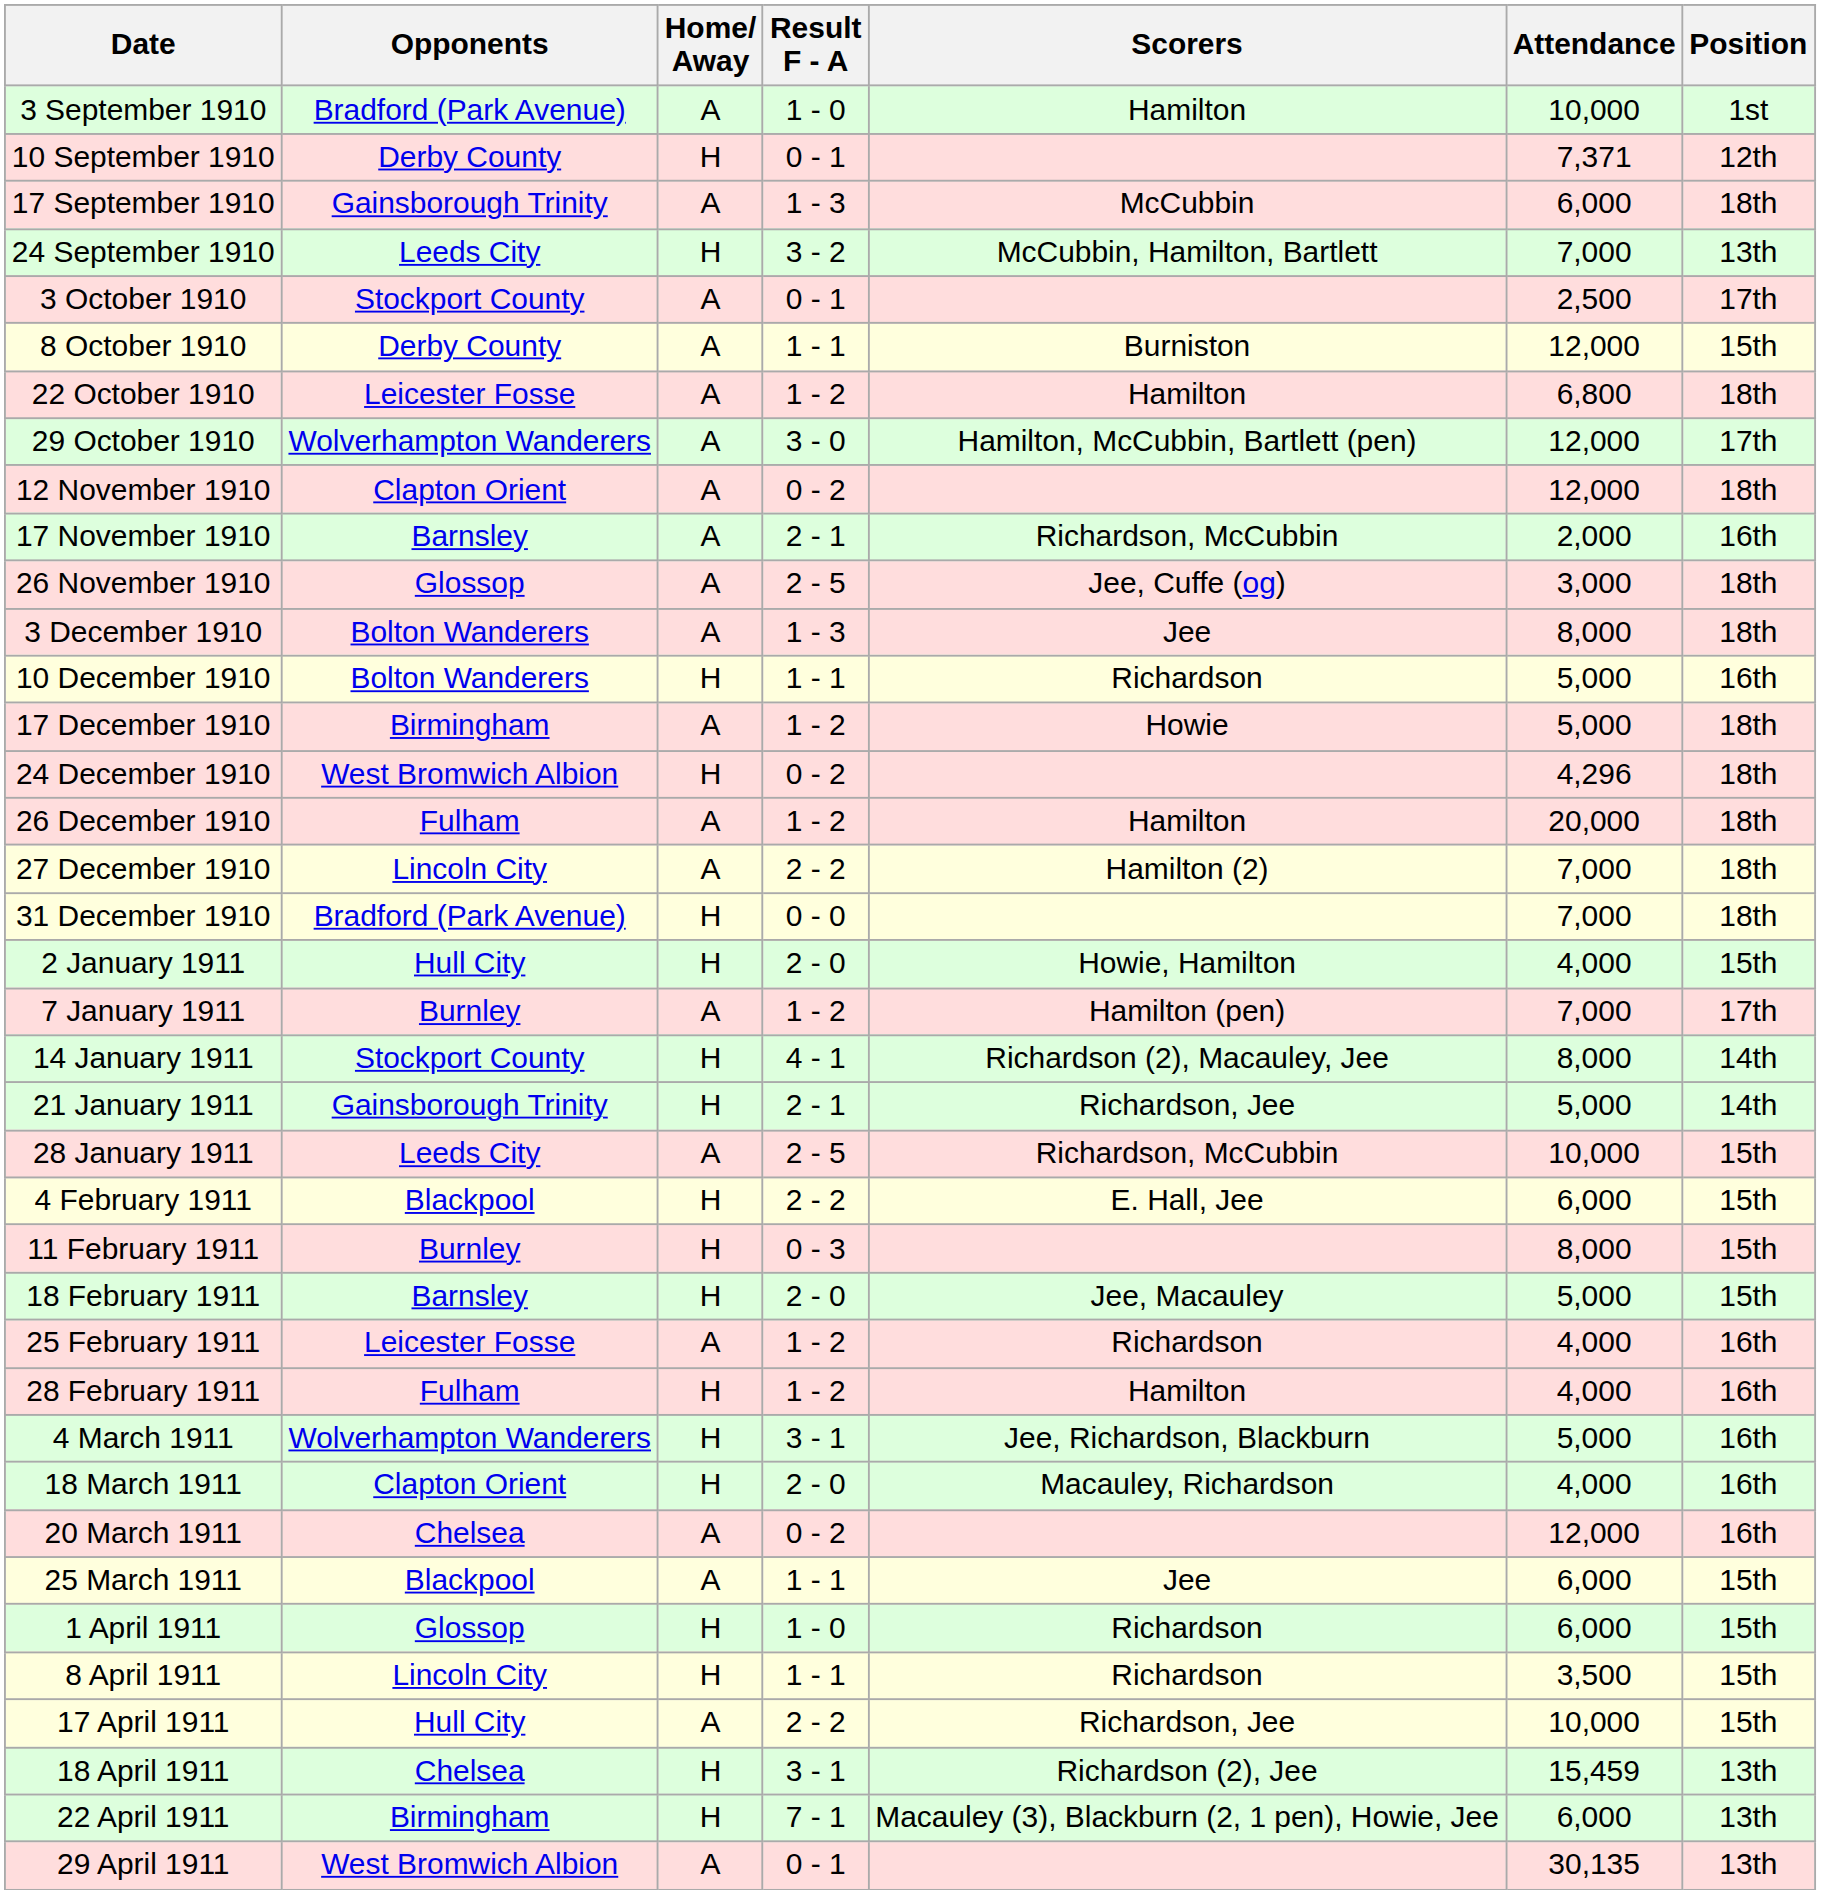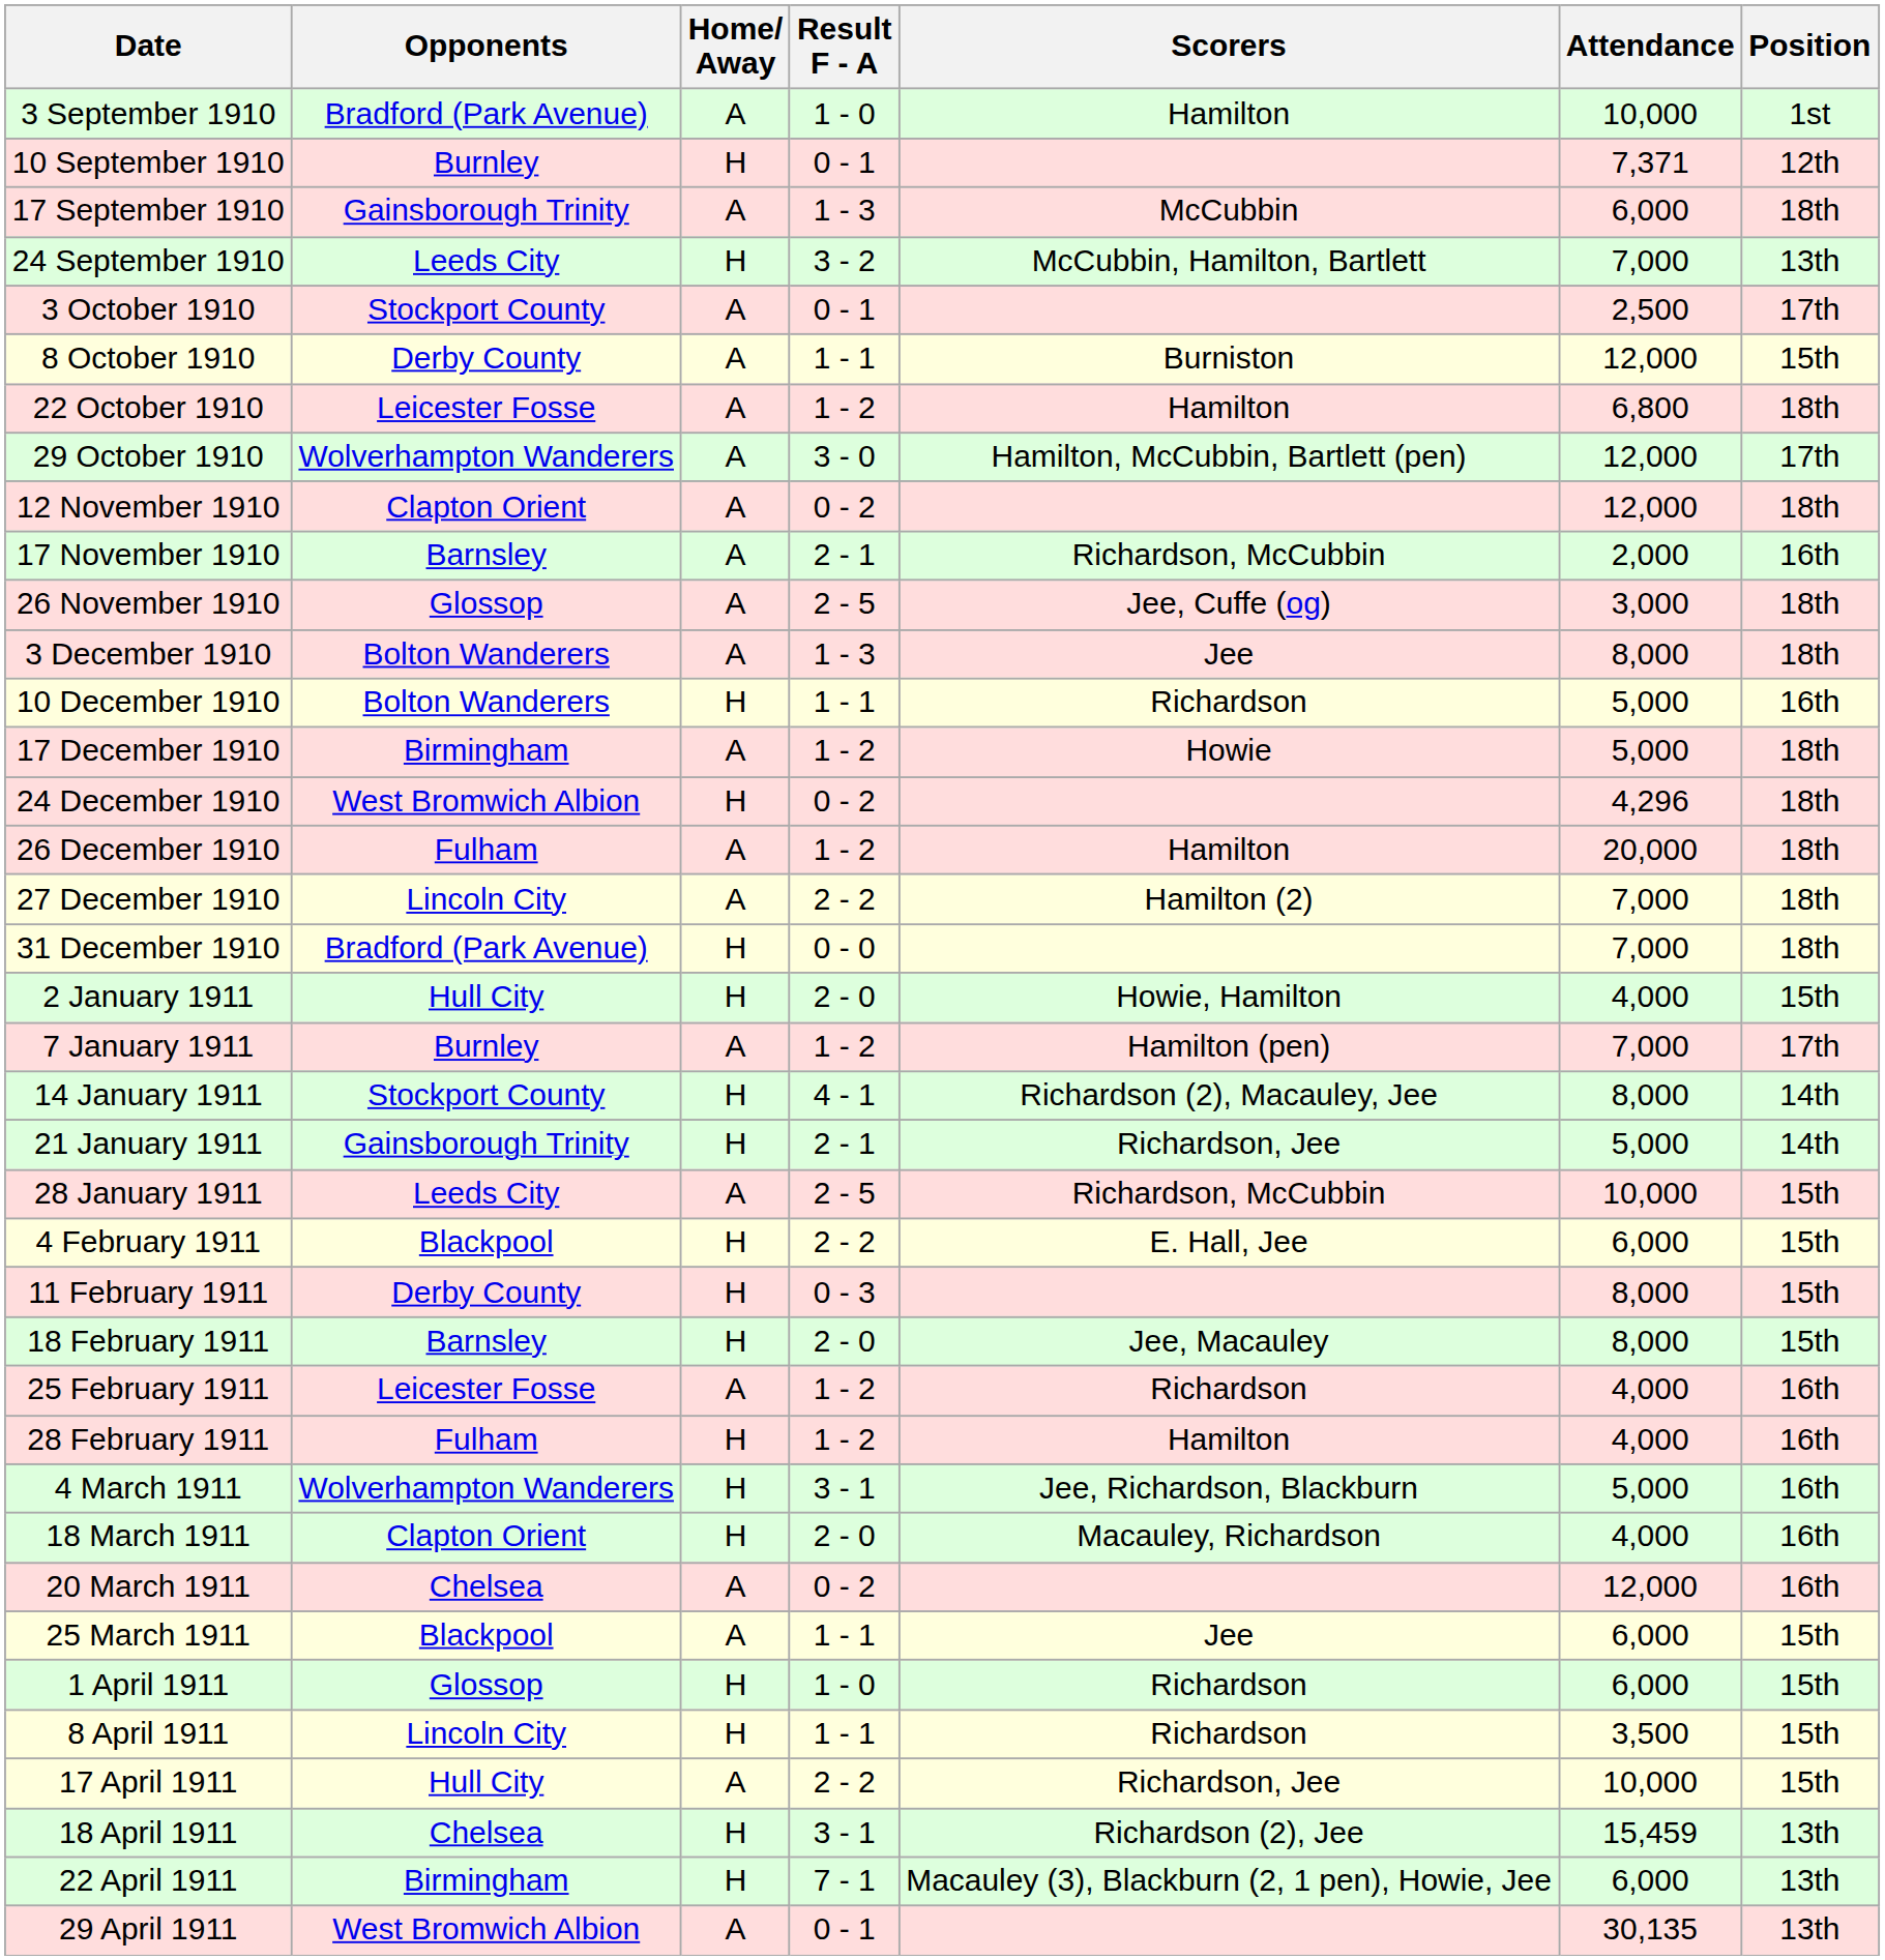 <table class="wikitable" style="text-align:center">
 <tr>
 <th>Date</th>
 <th>Opponents</th>
 <th>Home/<br>Away</th>
 <th>Result<br>F - A</th>
 <th>Scorers</th>
 <th>Attendance</th>
 <th>Position</th>
 </tr>
 <tr bgcolor="#ddffdd">
 <td>3 September 1910</td>
 <td><a href='#'>Bradford (Park Avenue)</a></td>
 <td>A</td>
 <td>1 - 0</td>
 <td>Hamilton</td>
 <td>10,000</td>
 <td>1st</td>
 </tr>
 <tr bgcolor="#ffdddd">
 <td>10 September 1910</td>
-<td><a href='#'>Derby County</a></td>
+<td><a href='#'>Burnley</a></td>
 <td>H</td>
 <td>0 - 1</td>
 <td></td>
 <td>7,371</td>
 <td>12th</td>
 </tr>
 <tr bgcolor="#ffdddd">
 <td>17 September 1910</td>
 <td><a href='#'>Gainsborough Trinity</a></td>
 <td>A</td>
 <td>1 - 3</td>
 <td>McCubbin</td>
 <td>6,000</td>
 <td>18th</td>
 </tr>
 <tr bgcolor="#ddffdd">
 <td>24 September 1910</td>
 <td><a href='#'>Leeds City</a></td>
 <td>H</td>
 <td>3 - 2</td>
 <td>McCubbin, Hamilton, Bartlett</td>
 <td>7,000</td>
 <td>13th</td>
 </tr>
 <tr bgcolor="#ffdddd">
 <td>3 October 1910</td>
 <td><a href='#'>Stockport County</a></td>
 <td>A</td>
 <td>0 - 1</td>
 <td></td>
 <td>2,500</td>
 <td>17th</td>
 </tr>
 <tr bgcolor="#ffffdd">
 <td>8 October 1910</td>
 <td><a href='#'>Derby County</a></td>
 <td>A</td>
 <td>1 - 1</td>
 <td>Burniston</td>
 <td>12,000</td>
 <td>15th</td>
 </tr>
 <tr bgcolor="#ffdddd">
 <td>22 October 1910</td>
 <td><a href='#'>Leicester Fosse</a></td>
 <td>A</td>
 <td>1 - 2</td>
 <td>Hamilton</td>
 <td>6,800</td>
 <td>18th</td>
 </tr>
 <tr bgcolor="#ddffdd">
 <td>29 October 1910</td>
 <td><a href='#'>Wolverhampton Wanderers</a></td>
 <td>A</td>
 <td>3 - 0</td>
 <td>Hamilton, McCubbin, Bartlett (pen)</td>
 <td>12,000</td>
 <td>17th</td>
 </tr>
 <tr bgcolor="#ffdddd">
 <td>12 November 1910</td>
 <td><a href='#'>Clapton Orient</a></td>
 <td>A</td>
 <td>0 - 2</td>
 <td></td>
 <td>12,000</td>
 <td>18th</td>
 </tr>
 <tr bgcolor="#ddffdd">
 <td>17 November 1910</td>
 <td><a href='#'>Barnsley</a></td>
 <td>A</td>
 <td>2 - 1</td>
 <td>Richardson, McCubbin</td>
 <td>2,000</td>
 <td>16th</td>
 </tr>
 <tr bgcolor="#ffdddd">
 <td>26 November 1910</td>
 <td><a href='#'>Glossop</a></td>
 <td>A</td>
 <td>2 - 5</td>
 <td>Jee, Cuffe (<a href='#'>og</a>)</td>
 <td>3,000</td>
 <td>18th</td>
 </tr>
 <tr bgcolor="#ffdddd">
 <td>3 December 1910</td>
 <td><a href='#'>Bolton Wanderers</a></td>
 <td>A</td>
 <td>1 - 3</td>
 <td>Jee</td>
 <td>8,000</td>
 <td>18th</td>
 </tr>
 <tr bgcolor="#ffffdd">
 <td>10 December 1910</td>
 <td><a href='#'>Bolton Wanderers</a></td>
 <td>H</td>
 <td>1 - 1</td>
 <td>Richardson</td>
 <td>5,000</td>
 <td>16th</td>
 </tr>
 <tr bgcolor="#ffdddd">
 <td>17 December 1910</td>
 <td><a href='#'>Birmingham</a></td>
 <td>A</td>
 <td>1 - 2</td>
 <td>Howie</td>
 <td>5,000</td>
 <td>18th</td>
 </tr>
 <tr bgcolor="#ffdddd">
 <td>24 December 1910</td>
 <td><a href='#'>West Bromwich Albion</a></td>
 <td>H</td>
 <td>0 - 2</td>
 <td></td>
 <td>4,296</td>
 <td>18th</td>
 </tr>
 <tr bgcolor="#ffdddd">
 <td>26 December 1910</td>
 <td><a href='#'>Fulham</a></td>
 <td>A</td>
 <td>1 - 2</td>
 <td>Hamilton</td>
 <td>20,000</td>
 <td>18th</td>
 </tr>
 <tr bgcolor="#ffffdd">
 <td>27 December 1910</td>
 <td><a href='#'>Lincoln City</a></td>
 <td>A</td>
 <td>2 - 2</td>
 <td>Hamilton (2)</td>
 <td>7,000</td>
 <td>18th</td>
 </tr>
 <tr bgcolor="#ffffdd">
 <td>31 December 1910</td>
 <td><a href='#'>Bradford (Park Avenue)</a></td>
 <td>H</td>
 <td>0 - 0</td>
 <td></td>
 <td>7,000</td>
 <td>18th</td>
 </tr>
 <tr bgcolor="#ddffdd">
 <td>2 January 1911</td>
 <td><a href='#'>Hull City</a></td>
 <td>H</td>
 <td>2 - 0</td>
 <td>Howie, Hamilton</td>
 <td>4,000</td>
 <td>15th</td>
 </tr>
 <tr bgcolor="#ffdddd">
 <td>7 January 1911</td>
 <td><a href='#'>Burnley</a></td>
 <td>A</td>
 <td>1 - 2</td>
 <td>Hamilton (pen)</td>
 <td>7,000</td>
 <td>17th</td>
 </tr>
 <tr bgcolor="#ddffdd">
 <td>14 January 1911</td>
 <td><a href='#'>Stockport County</a></td>
 <td>H</td>
 <td>4 - 1</td>
 <td>Richardson (2), Macauley, Jee</td>
 <td>8,000</td>
 <td>14th</td>
 </tr>
 <tr bgcolor="#ddffdd">
 <td>21 January 1911</td>
 <td><a href='#'>Gainsborough Trinity</a></td>
 <td>H</td>
 <td>2 - 1</td>
 <td>Richardson, Jee</td>
 <td>5,000</td>
 <td>14th</td>
 </tr>
 <tr bgcolor="#ffdddd">
 <td>28 January 1911</td>
 <td><a href='#'>Leeds City</a></td>
 <td>A</td>
 <td>2 - 5</td>
 <td>Richardson, McCubbin</td>
 <td>10,000</td>
 <td>15th</td>
 </tr>
 <tr bgcolor="#ffffdd">
 <td>4 February 1911</td>
 <td><a href='#'>Blackpool</a></td>
 <td>H</td>
 <td>2 - 2</td>
 <td>E. Hall, Jee</td>
 <td>6,000</td>
 <td>15th</td>
 </tr>
 <tr bgcolor="#ffdddd">
 <td>11 February 1911</td>
-<td><a href='#'>Burnley</a></td>
+<td><a href='#'>Derby County</a></td>
 <td>H</td>
 <td>0 - 3</td>
 <td></td>
 <td>8,000</td>
 <td>15th</td>
 </tr>
 <tr bgcolor="#ddffdd">
 <td>18 February 1911</td>
 <td><a href='#'>Barnsley</a></td>
 <td>H</td>
 <td>2 - 0</td>
 <td>Jee, Macauley</td>
-<td>5,000</td>
+<td>8,000</td>
 <td>15th</td>
 </tr>
 <tr bgcolor="#ffdddd">
 <td>25 February 1911</td>
 <td><a href='#'>Leicester Fosse</a></td>
 <td>A</td>
 <td>1 - 2</td>
 <td>Richardson</td>
 <td>4,000</td>
 <td>16th</td>
 </tr>
 <tr bgcolor="#ffdddd">
 <td>28 February 1911</td>
 <td><a href='#'>Fulham</a></td>
 <td>H</td>
 <td>1 - 2</td>
 <td>Hamilton</td>
 <td>4,000</td>
 <td>16th</td>
 </tr>
 <tr bgcolor="#ddffdd">
 <td>4 March 1911</td>
 <td><a href='#'>Wolverhampton Wanderers</a></td>
 <td>H</td>
 <td>3 - 1</td>
 <td>Jee, Richardson, Blackburn</td>
 <td>5,000</td>
 <td>16th</td>
 </tr>
 <tr bgcolor="#ddffdd">
 <td>18 March 1911</td>
 <td><a href='#'>Clapton Orient</a></td>
 <td>H</td>
 <td>2 - 0</td>
 <td>Macauley, Richardson</td>
 <td>4,000</td>
 <td>16th</td>
 </tr>
 <tr bgcolor="#ffdddd">
 <td>20 March 1911</td>
 <td><a href='#'>Chelsea</a></td>
 <td>A</td>
 <td>0 - 2</td>
 <td></td>
 <td>12,000</td>
 <td>16th</td>
 </tr>
 <tr bgcolor="#ffffdd">
 <td>25 March 1911</td>
 <td><a href='#'>Blackpool</a></td>
 <td>A</td>
 <td>1 - 1</td>
 <td>Jee</td>
 <td>6,000</td>
 <td>15th</td>
 </tr>
 <tr bgcolor="#ddffdd">
 <td>1 April 1911</td>
 <td><a href='#'>Glossop</a></td>
 <td>H</td>
 <td>1 - 0</td>
 <td>Richardson</td>
 <td>6,000</td>
 <td>15th</td>
 </tr>
 <tr bgcolor="#ffffdd">
 <td>8 April 1911</td>
 <td><a href='#'>Lincoln City</a></td>
 <td>H</td>
 <td>1 - 1</td>
 <td>Richardson</td>
 <td>3,500</td>
 <td>15th</td>
 </tr>
 <tr bgcolor="#ffffdd">
 <td>17 April 1911</td>
 <td><a href='#'>Hull City</a></td>
 <td>A</td>
 <td>2 - 2</td>
 <td>Richardson, Jee</td>
 <td>10,000</td>
 <td>15th</td>
 </tr>
 <tr bgcolor="#ddffdd">
 <td>18 April 1911</td>
 <td><a href='#'>Chelsea</a></td>
 <td>H</td>
 <td>3 - 1</td>
 <td>Richardson (2), Jee</td>
 <td>15,459</td>
 <td>13th</td>
 </tr>
 <tr bgcolor="#ddffdd">
 <td>22 April 1911</td>
 <td><a href='#'>Birmingham</a></td>
 <td>H</td>
 <td>7 - 1</td>
 <td>Macauley (3), Blackburn (2, 1 pen), Howie, Jee</td>
 <td>6,000</td>
 <td>13th</td>
 </tr>
 <tr bgcolor="#ffdddd">
 <td>29 April 1911</td>
 <td><a href='#'>West Bromwich Albion</a></td>
 <td>A</td>
 <td>0 - 1</td>
 <td></td>
 <td>30,135</td>
 <td>13th</td>
 </tr>
 </table>
